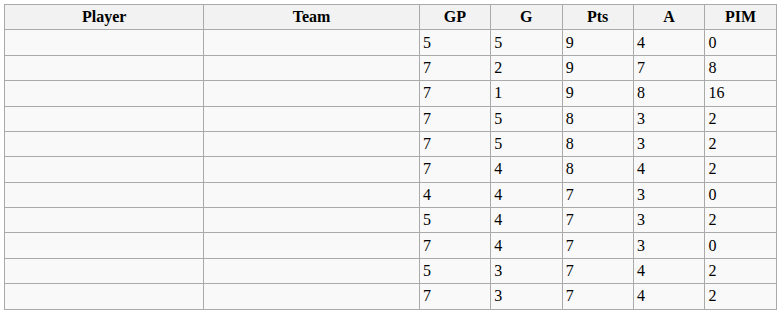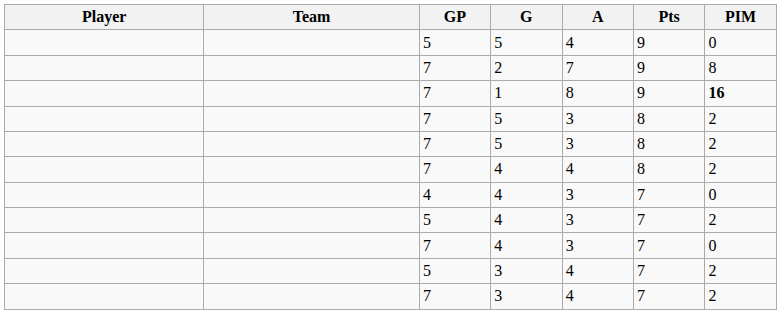 <table class="wikitable sortable">
 <tr>
 <th style="width: 12em;">Player</th>
 <th style="width: 13em;">Team</th>
 <th style="width: 4em;">GP</th>
 <th style="width: 4em;">G</th>
+<th style="width: 4em;">A</th>
 <th style="width: 4em;">Pts</th>
-<th style="width: 4em;">A</th>
 <th style="width: 4em;">PIM</th>
 </tr>
 <tr>
 <td></td>
 <td></td>
 <td>5</td>
 <td>5</td>
+<td>4</td>
 <td>9</td>
-<td>4</td>
 <td>0</td>
 </tr>
 <tr>
 <td></td>
 <td></td>
 <td>7</td>
 <td>2</td>
+<td>7</td>
 <td>9</td>
-<td>7</td>
 <td>8</td>
 </tr>
 <tr>
 <td></td>
 <td></td>
 <td>7</td>
 <td>1</td>
+<td>8</td>
 <td>9</td>
-<td>8</td>
-<td>16</td>
+<td><strong>16</strong></td>
 </tr>
 <tr>
 <td></td>
 <td></td>
 <td>7</td>
 <td>5</td>
+<td>3</td>
 <td>8</td>
-<td>3</td>
 <td>2</td>
 </tr>
 <tr>
 <td></td>
 <td></td>
 <td>7</td>
 <td>5</td>
+<td>3</td>
 <td>8</td>
-<td>3</td>
 <td>2</td>
 </tr>
 <tr>
 <td></td>
 <td></td>
 <td>7</td>
 <td>4</td>
+<td>4</td>
 <td>8</td>
-<td>4</td>
 <td>2</td>
 </tr>
 <tr>
 <td></td>
 <td></td>
 <td>4</td>
 <td>4</td>
+<td>3</td>
 <td>7</td>
-<td>3</td>
 <td>0</td>
 </tr>
 <tr>
 <td></td>
 <td></td>
 <td>5</td>
 <td>4</td>
+<td>3</td>
 <td>7</td>
-<td>3</td>
 <td>2</td>
 </tr>
 <tr>
 <td></td>
 <td></td>
 <td>7</td>
 <td>4</td>
+<td>3</td>
 <td>7</td>
-<td>3</td>
 <td>0</td>
 </tr>
 <tr>
 <td></td>
 <td></td>
 <td>5</td>
 <td>3</td>
+<td>4</td>
 <td>7</td>
-<td>4</td>
 <td>2</td>
 </tr>
 <tr>
 <td></td>
 <td></td>
 <td>7</td>
 <td>3</td>
+<td>4</td>
 <td>7</td>
-<td>4</td>
 <td>2</td>
 </tr>
 </table>
